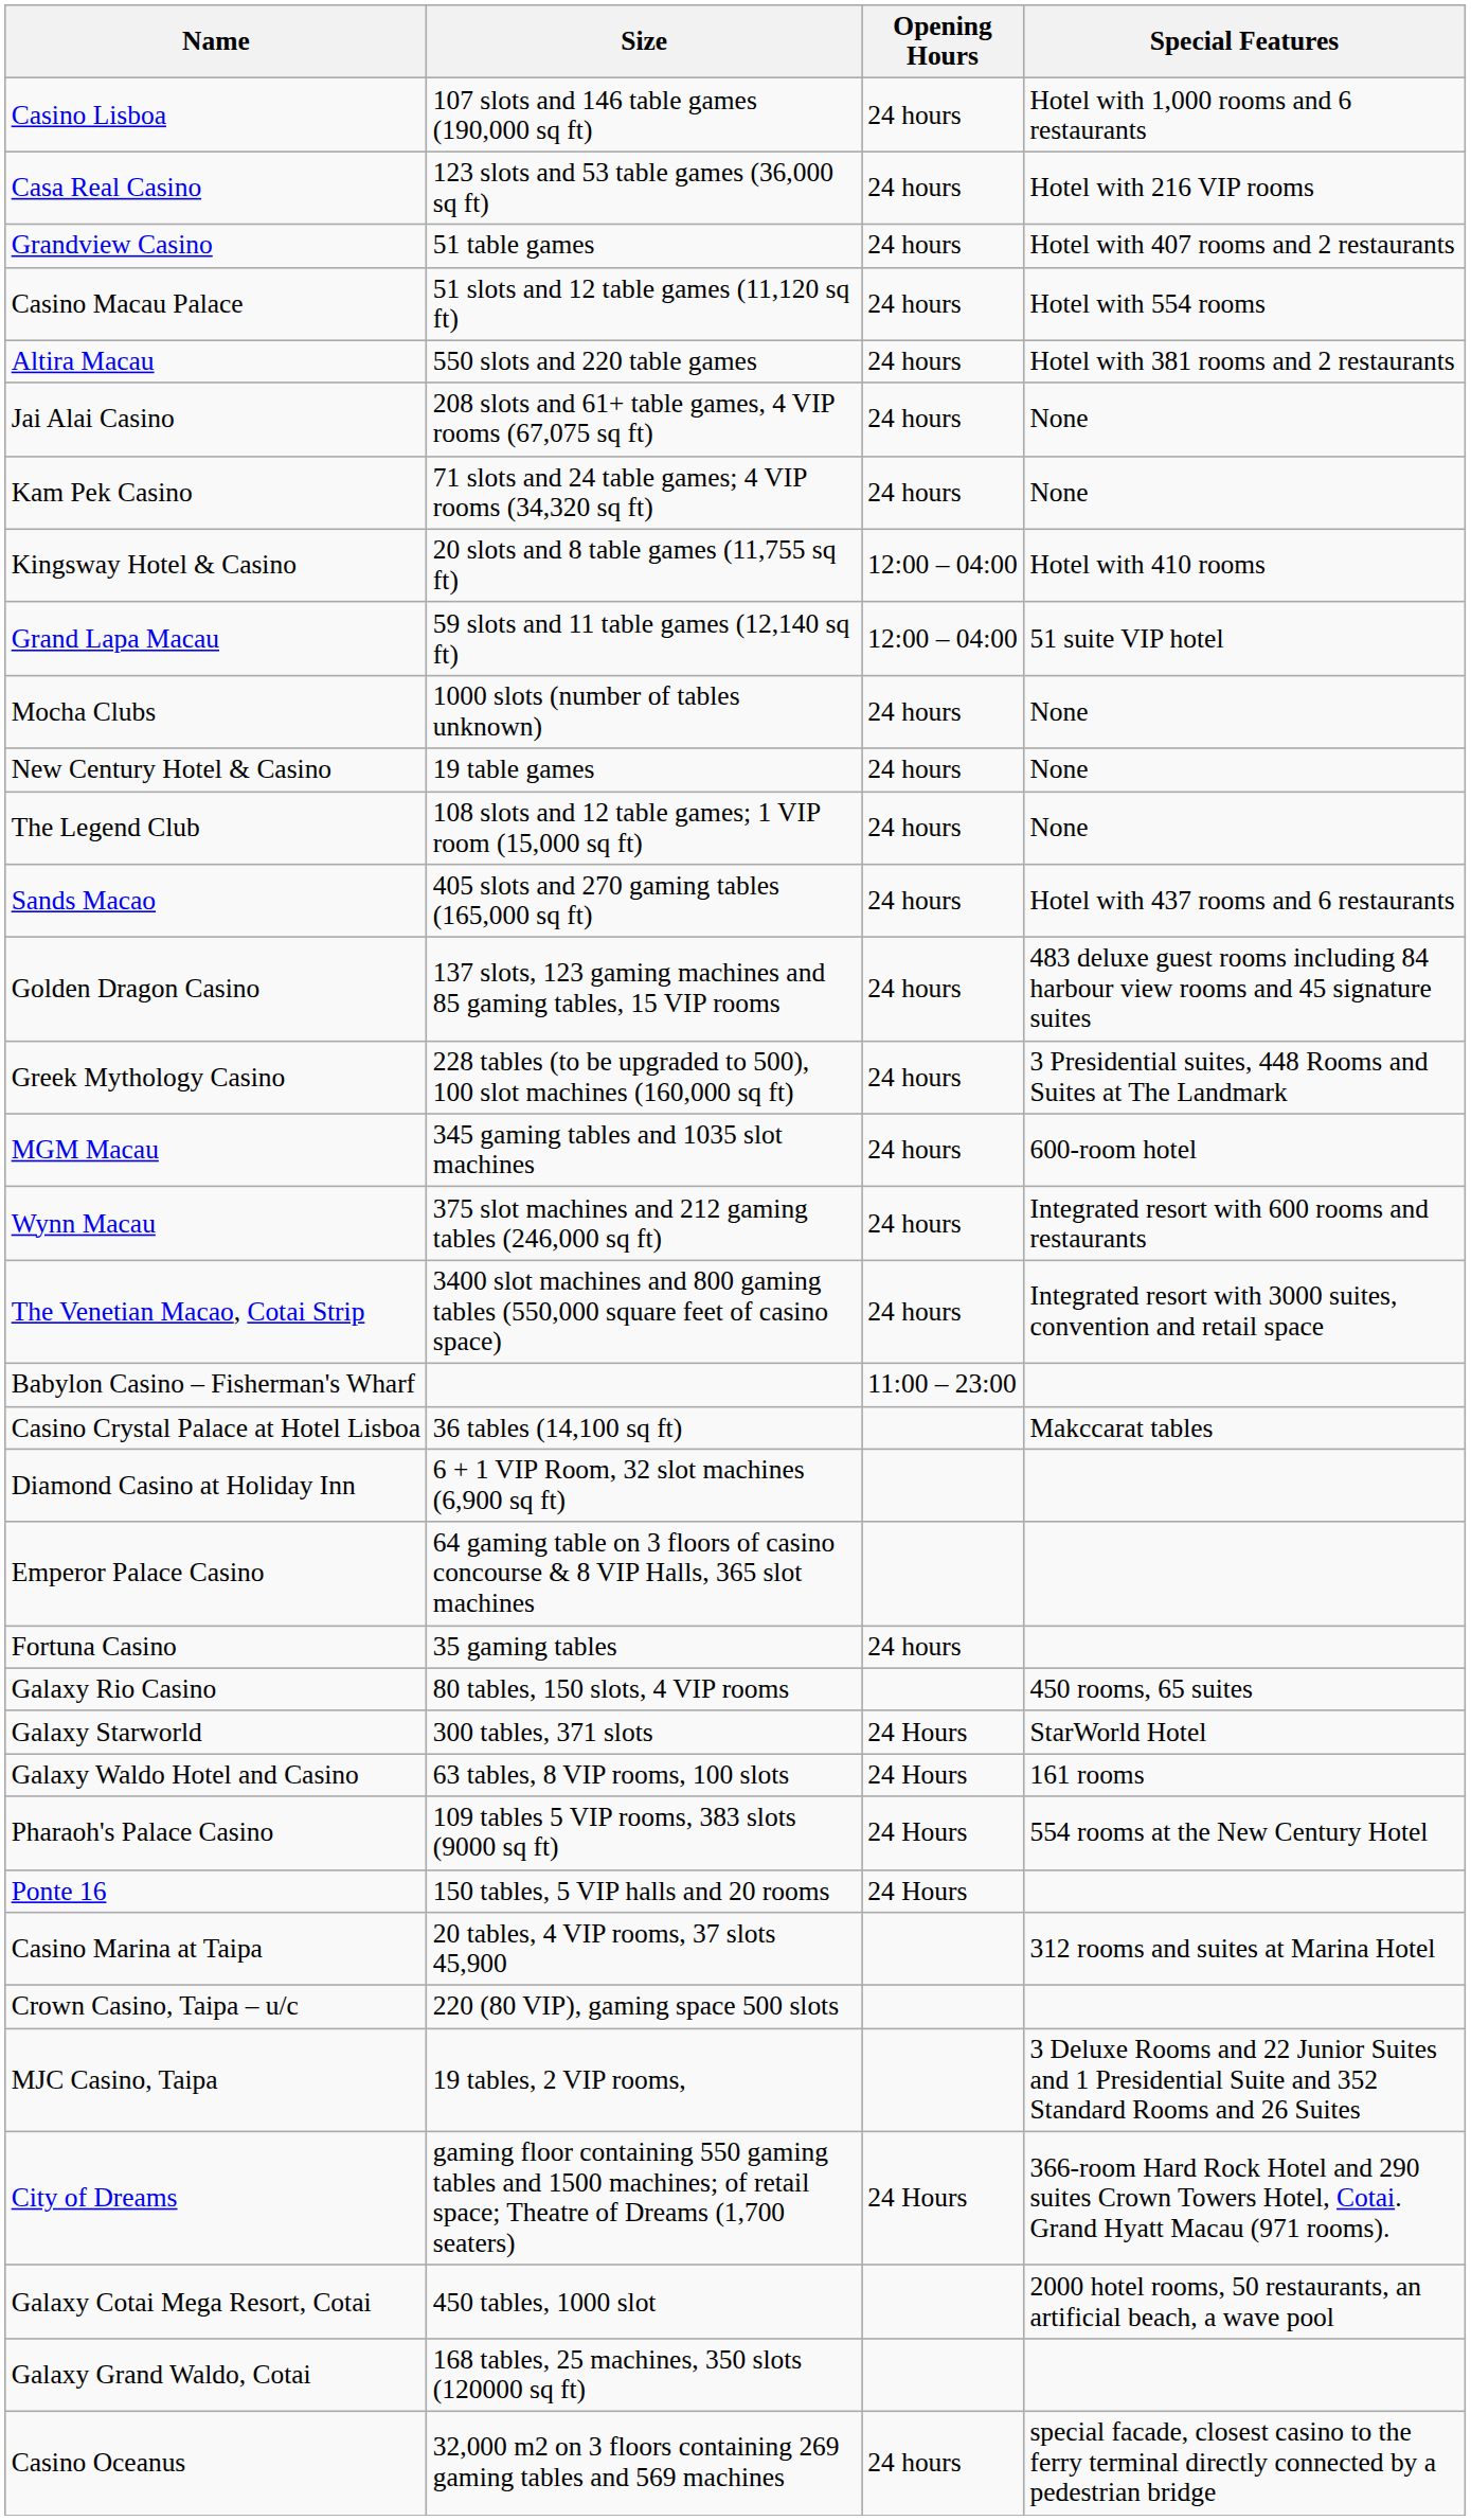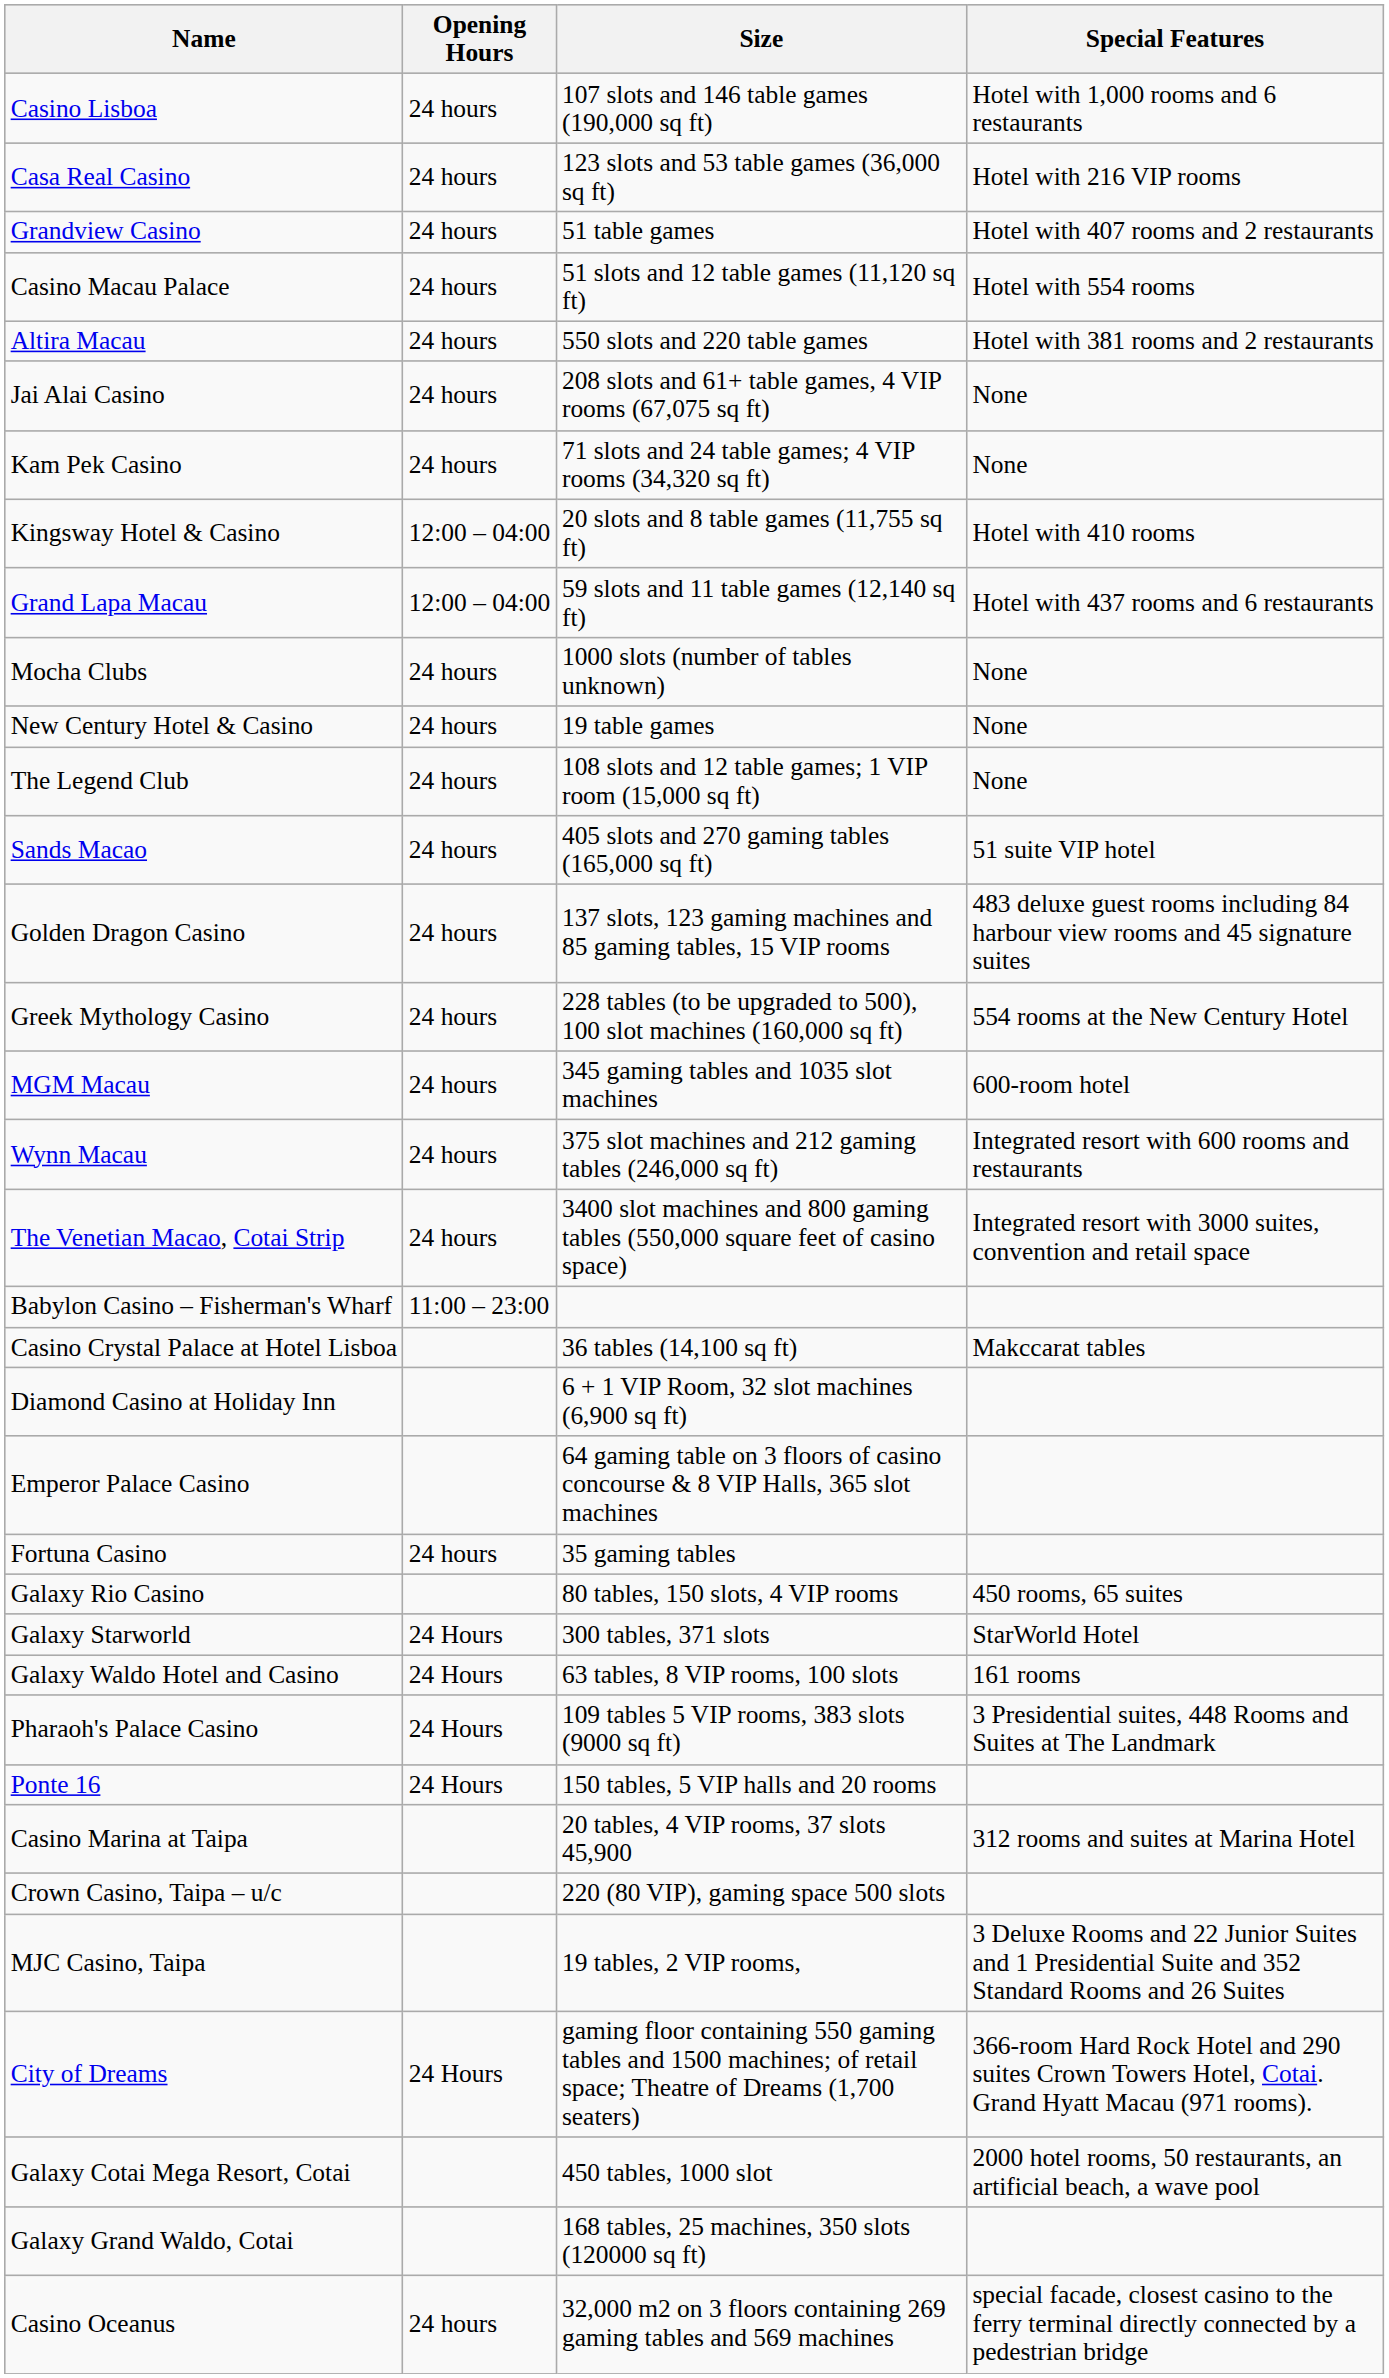 <table class=wikitable>
 <tr>
 <th><strong>Name</strong></th>
+<th><strong>Opening Hours</strong></th>
 <th style="width:50%;"><strong>Size</strong></th>
-<th><strong>Opening Hours</strong></th>
 <th style="width:50%;"><strong>Special Features</strong></th>
 </tr>
 <tr>
 <td><a href='#'>Casino Lisboa</a></td>
+<td>24 hours</td>
 <td>107 slots and 146 table games (190,000 sq ft)</td>
-<td>24 hours</td>
 <td>Hotel with 1,000 rooms and 6 restaurants</td>
 </tr>
 <tr>
 <td><a href='#'>Casa Real Casino</a></td>
+<td>24 hours</td>
 <td>123 slots and 53 table games (36,000 sq ft)</td>
-<td>24 hours</td>
 <td>Hotel with 216 VIP rooms</td>
 </tr>
 <tr>
 <td><a href='#'>Grandview Casino</a></td>
+<td>24 hours</td>
 <td>51 table games</td>
-<td>24 hours</td>
 <td>Hotel with 407 rooms and 2 restaurants</td>
 </tr>
 <tr>
 <td>Casino Macau Palace</td>
+<td>24 hours</td>
 <td>51 slots and 12 table games (11,120 sq ft)</td>
-<td>24 hours</td>
 <td>Hotel with 554 rooms</td>
 </tr>
 <tr>
 <td><a href='#'>Altira Macau</a></td>
+<td>24 hours</td>
 <td>550 slots and 220 table games</td>
-<td>24 hours</td>
 <td>Hotel with 381 rooms and 2 restaurants</td>
 </tr>
 <tr>
 <td>Jai Alai Casino</td>
+<td>24 hours</td>
 <td>208 slots and 61+ table games, 4 VIP rooms (67,075 sq ft)</td>
-<td>24 hours</td>
 <td>None</td>
 </tr>
 <tr>
 <td>Kam Pek Casino</td>
+<td>24 hours</td>
 <td>71 slots and 24 table games; 4 VIP rooms (34,320 sq ft)</td>
-<td>24 hours</td>
 <td>None</td>
 </tr>
 <tr>
 <td>Kingsway Hotel & Casino</td>
+<td style="white-space:nowrap;">12:00 – 04:00</td>
 <td>20 slots and 8 table games (11,755 sq ft)</td>
-<td style="white-space:nowrap;">12:00 – 04:00</td>
 <td>Hotel with 410 rooms</td>
 </tr>
 <tr>
 <td><a href='#'>Grand Lapa Macau</a></td>
+<td>12:00 – 04:00</td>
 <td>59 slots and 11 table games (12,140 sq ft)</td>
-<td>12:00 – 04:00</td>
-<td>51 suite VIP hotel</td>
+<td>Hotel with 437 rooms and 6 restaurants</td>
 </tr>
 <tr>
 <td>Mocha Clubs</td>
+<td>24 hours</td>
 <td>1000 slots (number of tables unknown)</td>
-<td>24 hours</td>
 <td>None</td>
 </tr>
 <tr>
 <td>New Century Hotel & Casino</td>
+<td>24 hours</td>
 <td>19 table games</td>
-<td>24 hours</td>
 <td>None</td>
 </tr>
 <tr>
 <td>The Legend Club</td>
+<td>24 hours</td>
 <td>108 slots and 12 table games; 1 VIP room (15,000 sq ft)</td>
-<td>24 hours</td>
 <td>None</td>
 </tr>
 <tr>
 <td><a href='#'>Sands Macao</a></td>
+<td>24 hours</td>
 <td>405 slots and 270 gaming tables (165,000 sq ft)</td>
-<td>24 hours</td>
-<td>Hotel with 437 rooms and 6 restaurants</td>
+<td>51 suite VIP hotel</td>
 </tr>
 <tr>
 <td>Golden Dragon Casino</td>
+<td>24 hours</td>
 <td>137 slots, 123 gaming machines and 85 gaming tables, 15 VIP rooms</td>
-<td>24 hours</td>
 <td>483 deluxe guest rooms including 84 harbour view rooms and 45 signature suites</td>
 </tr>
 <tr>
 <td>Greek Mythology Casino</td>
+<td>24 hours</td>
 <td>228 tables (to be upgraded to 500), 100 slot machines (160,000 sq ft)</td>
-<td>24 hours</td>
-<td>3 Presidential suites, 448 Rooms and Suites at The Landmark</td>
+<td>554 rooms at the New Century Hotel</td>
 </tr>
 <tr>
 <td><a href='#'>MGM Macau</a></td>
+<td>24 hours</td>
 <td>345 gaming tables and 1035 slot machines</td>
-<td>24 hours</td>
 <td>600-room hotel</td>
 </tr>
 <tr>
 <td><a href='#'>Wynn Macau</a></td>
+<td>24 hours</td>
 <td>375 slot machines and 212 gaming tables (246,000 sq ft)</td>
-<td>24 hours</td>
 <td>Integrated resort with 600 rooms and restaurants</td>
 </tr>
 <tr>
 <td><a href='#'>The Venetian Macao</a>, <a href='#'>Cotai Strip</a></td>
+<td>24 hours</td>
 <td>3400 slot machines and 800 gaming tables (550,000 square feet of casino space)</td>
-<td>24 hours</td>
 <td>Integrated resort with 3000 suites, convention and retail space</td>
 </tr>
 <tr>
 <td style="white-space:nowrap;">Babylon Casino – Fisherman's Wharf</td>
+<td>11:00 – 23:00</td>
 <td></td>
-<td>11:00 – 23:00</td>
 <td></td>
 </tr>
 <tr>
 <td style="white-space:nowrap;">Casino Crystal Palace at Hotel Lisboa</td>
+<td></td>
 <td>36 tables (14,100 sq ft)</td>
-<td></td>
 <td>Makccarat tables</td>
 </tr>
 <tr>
 <td>Diamond Casino at Holiday Inn</td>
+<td></td>
 <td>6 + 1 VIP Room, 32 slot machines (6,900 sq ft)</td>
-<td></td>
 <td></td>
 </tr>
 <tr>
 <td>Emperor Palace Casino</td>
+<td></td>
 <td>64 gaming table on 3 floors of casino concourse & 8 VIP Halls, 365 slot machines</td>
-<td></td>
 <td></td>
 </tr>
 <tr>
 <td>Fortuna Casino</td>
+<td>24 hours</td>
 <td>35 gaming tables</td>
-<td>24 hours</td>
 <td></td>
 </tr>
 <tr>
 <td>Galaxy Rio Casino</td>
+<td></td>
 <td>80 tables, 150 slots, 4 VIP rooms</td>
-<td></td>
 <td>450 rooms, 65 suites</td>
 </tr>
 <tr>
 <td>Galaxy Starworld</td>
+<td>24 Hours</td>
 <td>300 tables, 371 slots</td>
-<td>24 Hours</td>
 <td>StarWorld Hotel</td>
 </tr>
 <tr>
 <td>Galaxy Waldo Hotel and Casino</td>
+<td>24 Hours</td>
 <td>63 tables, 8 VIP rooms, 100 slots</td>
-<td>24 Hours</td>
 <td>161 rooms</td>
 </tr>
 <tr>
 <td>Pharaoh's Palace Casino</td>
+<td>24 Hours</td>
 <td>109 tables 5 VIP rooms, 383 slots (9000 sq ft)</td>
-<td>24 Hours</td>
-<td>554 rooms at the New Century Hotel</td>
+<td>3 Presidential suites, 448 Rooms and Suites at The Landmark</td>
 </tr>
 <tr>
 <td><a href='#'>Ponte 16</a></td>
+<td>24 Hours</td>
 <td>150 tables, 5 VIP halls and 20 rooms</td>
-<td>24 Hours</td>
 <td></td>
 </tr>
 <tr>
 <td>Casino Marina at Taipa</td>
+<td></td>
 <td>20 tables, 4 VIP rooms, 37 slots 45,900</td>
-<td></td>
 <td>312 rooms and suites at Marina Hotel</td>
 </tr>
 <tr>
 <td>Crown Casino, Taipa – u/c</td>
+<td></td>
 <td>220 (80 VIP),  gaming space 500 slots</td>
-<td></td>
 <td></td>
 </tr>
 <tr>
 <td>MJC Casino, Taipa</td>
+<td></td>
 <td>19 tables, 2 VIP rooms, </td>
-<td></td>
 <td>3 Deluxe Rooms and 22 Junior Suites and 1 Presidential Suite and 352 Standard Rooms and 26 Suites</td>
 </tr>
 <tr>
 <td><a href='#'>City of Dreams</a></td>
+<td>24 Hours</td>
 <td> gaming floor containing 550 gaming tables and 1500 machines;  of retail space; Theatre of Dreams (1,700 seaters)</td>
-<td>24 Hours</td>
 <td>366-room Hard Rock Hotel and 290 suites Crown Towers Hotel, <a href='#'>Cotai</a>. Grand Hyatt Macau (971 rooms).</td>
 </tr>
 <tr>
 <td>Galaxy Cotai Mega Resort, Cotai</td>
+<td></td>
 <td>450 tables, 1000 slot</td>
-<td></td>
 <td>2000 hotel rooms, 50 restaurants, an artificial beach, a wave pool</td>
 </tr>
 <tr>
 <td>Galaxy Grand Waldo, Cotai</td>
+<td></td>
 <td>168 tables, 25 machines, 350 slots (120000 sq ft)</td>
-<td></td>
 <td></td>
 </tr>
 <tr>
 <td>Casino Oceanus</td>
+<td>24 hours</td>
 <td>32,000 m2 on 3 floors containing 269 gaming tables and 569 machines</td>
-<td>24 hours</td>
 <td>special facade, closest casino to the ferry terminal directly connected by a pedestrian bridge</td>
 </tr>
 </table>
